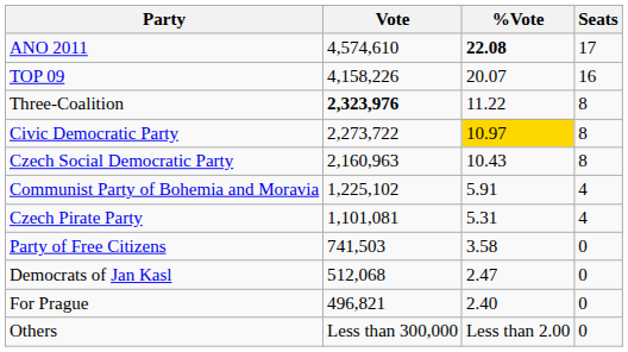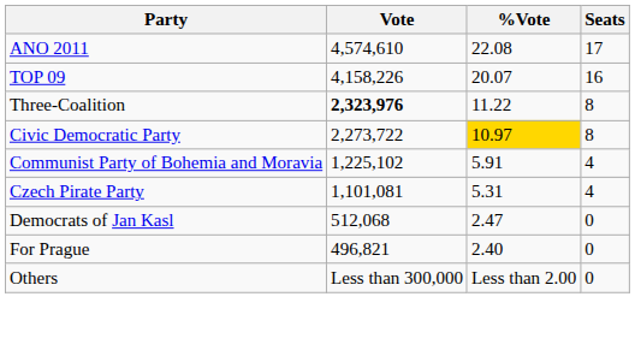 <table class="wikitable">
 <tr>
 <th>Party</th>
 <th>Vote</th>
 <th>%Vote</th>
 <th>Seats</th>
 </tr>
 <tr>
 <td><a href='#'>ANO 2011</a></td>
 <td>4,574,610</td>
-<td><strong>22.08</strong></td>
+<td>22.08</td>
 <td>17</td>
 </tr>
 <tr>
 <td><a href='#'>TOP 09</a></td>
 <td>4,158,226</td>
 <td>20.07</td>
 <td>16</td>
 </tr>
 <tr>
 <td>Three-Coalition</td>
 <td><strong>2,323,976</strong></td>
 <td>11.22</td>
 <td>8</td>
 </tr>
 <tr>
 <td><a href='#'>Civic Democratic Party</a></td>
 <td>2,273,722</td>
 <td style="background: gold;">10.97</td>
 <td>8</td>
 </tr>
 <tr>
-<td><a href='#'>Czech Social Democratic Party</a></td>
-<td>2,160,963</td>
-<td>10.43</td>
-<td>8</td>
-</tr>
-<tr>
 <td><a href='#'>Communist Party of Bohemia and Moravia</a></td>
 <td>1,225,102</td>
 <td>5.91</td>
 <td>4</td>
 </tr>
 <tr>
 <td><a href='#'>Czech Pirate Party</a></td>
 <td>1,101,081</td>
 <td>5.31</td>
 <td>4</td>
-</tr>
-<tr>
-<td><a href='#'>Party of Free Citizens</a></td>
-<td>741,503</td>
-<td>3.58</td>
-<td>0</td>
 </tr>
 <tr>
 <td>Democrats of <a href='#'>Jan Kasl</a></td>
 <td>512,068</td>
 <td>2.47</td>
 <td>0</td>
 </tr>
 <tr>
 <td>For Prague</td>
 <td>496,821</td>
 <td>2.40</td>
 <td>0</td>
 </tr>
 <tr>
 <td>Others</td>
 <td>Less than 300,000</td>
 <td>Less than 2.00</td>
 <td>0</td>
 </tr>
 </table>
